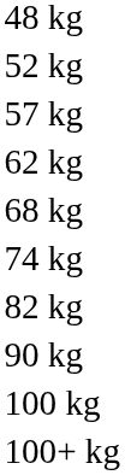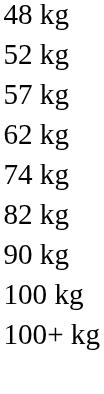 <table>
 <tr>
 <td>48 kg</td>
 <td></td>
 <td></td>
 <td></td>
 </tr>
 <tr>
 <td>52 kg</td>
 <td></td>
 <td></td>
 <td></td>
 </tr>
 <tr>
 <td>57 kg</td>
 <td></td>
 <td></td>
 <td></td>
 </tr>
 <tr>
 <td>62 kg</td>
-<td></td>
-<td></td>
-<td></td>
-</tr>
-<tr>
-<td>68 kg</td>
 <td></td>
 <td></td>
 <td></td>
 </tr>
 <tr>
 <td>74 kg</td>
 <td></td>
 <td></td>
 <td></td>
 </tr>
 <tr>
 <td>82 kg</td>
 <td></td>
 <td></td>
 <td></td>
 </tr>
 <tr>
 <td>90 kg</td>
 <td></td>
 <td></td>
 <td></td>
 </tr>
 <tr>
 <td>100 kg</td>
 <td></td>
 <td></td>
 <td></td>
 </tr>
 <tr>
 <td>100+ kg</td>
 <td></td>
 <td></td>
 <td></td>
 </tr>
 </table>
